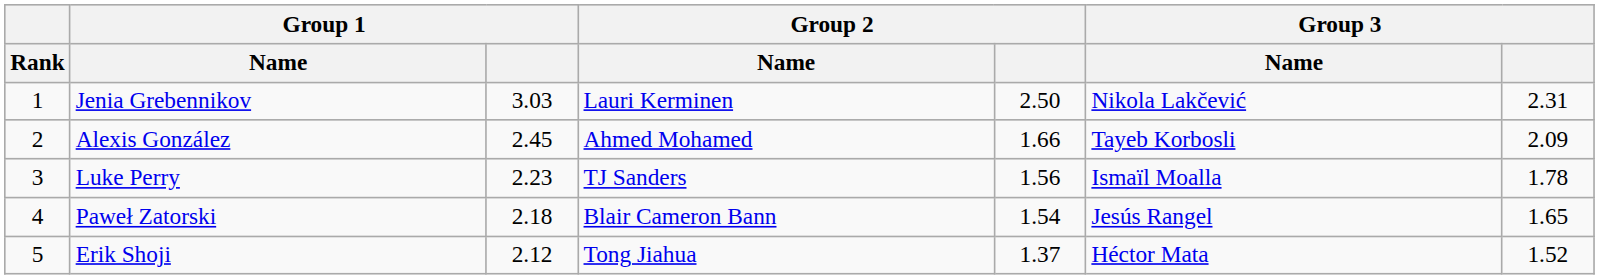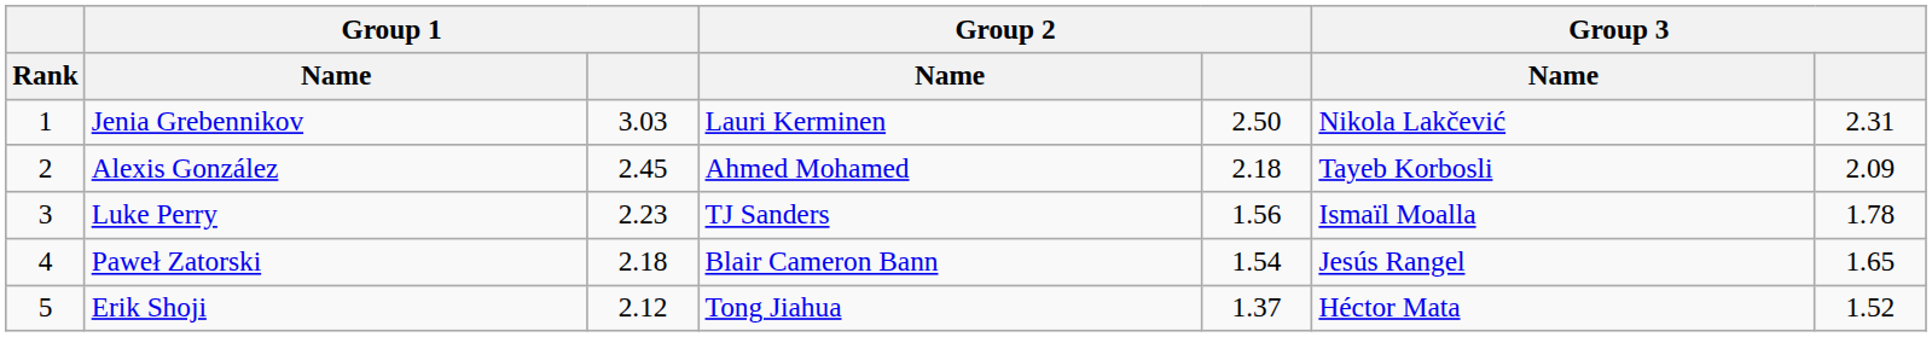 <table class="wikitable" style="font-size:90%">
 <tr>
 <th></th>
 <th colspan="2">Group 1</th>
 <th colspan="2">Group 2</th>
 <th colspan="2">Group 3</th>
 </tr>
 <tr>
 <th width=30>Rank</th>
 <th width=250>Name</th>
 <th width=50></th>
 <th width=250>Name</th>
 <th width=50></th>
 <th width=250>Name</th>
 <th width=50></th>
 </tr>
 <tr>
 <td align=center>1</td>
 <td> <a href='#'>Jenia Grebennikov</a></td>
 <td align=center>3.03</td>
 <td> <a href='#'>Lauri Kerminen</a></td>
 <td align=center>2.50</td>
 <td> <a href='#'>Nikola Lakčević</a></td>
 <td align=center>2.31</td>
 </tr>
 <tr>
 <td align=center>2</td>
 <td> <a href='#'>Alexis González</a></td>
 <td align=center>2.45</td>
 <td> <a href='#'>Ahmed Mohamed</a></td>
-<td align=center>1.66</td>
+<td align=center>2.18</td>
 <td> <a href='#'>Tayeb Korbosli</a></td>
 <td align=center>2.09</td>
 </tr>
 <tr>
 <td align=center>3</td>
 <td> <a href='#'>Luke Perry</a></td>
 <td align=center>2.23</td>
 <td> <a href='#'>TJ Sanders</a></td>
 <td align=center>1.56</td>
 <td> <a href='#'>Ismaïl Moalla</a></td>
 <td align=center>1.78</td>
 </tr>
 <tr>
 <td align=center>4</td>
 <td> <a href='#'>Paweł Zatorski</a></td>
 <td align=center>2.18</td>
 <td> <a href='#'>Blair Cameron Bann</a></td>
 <td align=center>1.54</td>
 <td> <a href='#'>Jesús Rangel</a></td>
 <td align=center>1.65</td>
 </tr>
 <tr>
 <td align=center>5</td>
 <td> <a href='#'>Erik Shoji</a></td>
 <td align=center>2.12</td>
 <td> <a href='#'>Tong Jiahua</a></td>
 <td align=center>1.37</td>
 <td> <a href='#'>Héctor Mata</a></td>
 <td align=center>1.52</td>
 </tr>
 </table>
